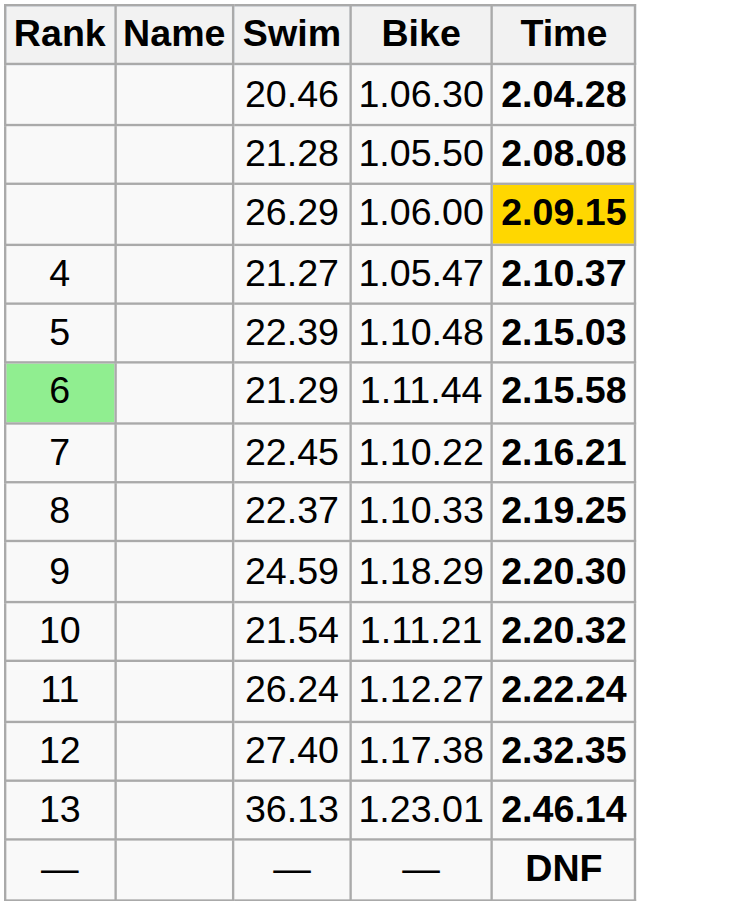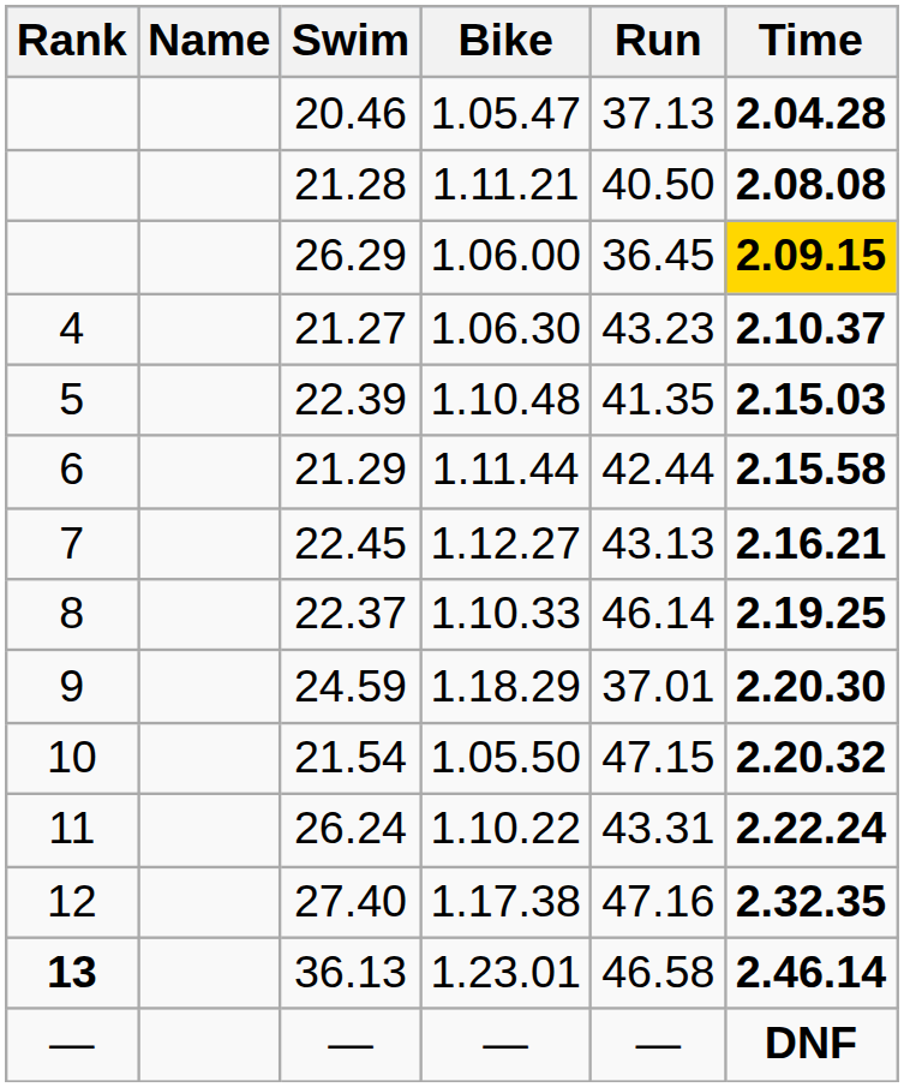 <table class="wikitable sortable" style=" text-align:center;">
 <tr bgcolor="lightsteelblue">
 <th>Rank</th>
 <th>Name</th>
 <th>Swim</th>
 <th>Bike</th>
+<th>Run</th>
 <th>Time</th>
 </tr>
 <tr>
 <td></td>
 <td align="left"></td>
 <td>20.46</td>
-<td>1.06.30</td>
+<td>1.05.47</td>
+<td>37.13</td>
 <td><strong>2.04.28</strong></td>
 </tr>
 <tr>
 <td></td>
 <td align="left"></td>
 <td>21.28</td>
-<td>1.05.50</td>
+<td>1.11.21</td>
+<td>40.50</td>
 <td><strong>2.08.08</strong></td>
 </tr>
 <tr>
 <td></td>
 <td align="left"></td>
 <td>26.29</td>
 <td>1.06.00</td>
+<td>36.45</td>
 <td style="background: gold;"><strong>2.09.15</strong></td>
 </tr>
 <tr>
 <td>4</td>
 <td align="left"></td>
 <td>21.27</td>
-<td>1.05.47</td>
+<td>1.06.30</td>
+<td>43.23</td>
 <td><strong>2.10.37</strong></td>
 </tr>
 <tr>
 <td>5</td>
 <td align="left"></td>
 <td>22.39</td>
 <td>1.10.48</td>
+<td>41.35</td>
 <td><strong>2.15.03</strong></td>
 </tr>
 <tr>
-<td style="background: lightgreen;">6</td>
+<td>6</td>
 <td align="left"></td>
 <td>21.29</td>
 <td>1.11.44</td>
+<td>42.44</td>
 <td><strong>2.15.58</strong></td>
 </tr>
 <tr>
 <td>7</td>
 <td align="left"></td>
 <td>22.45</td>
-<td>1.10.22</td>
+<td>1.12.27</td>
+<td>43.13</td>
 <td><strong>2.16.21</strong></td>
 </tr>
 <tr>
 <td>8</td>
 <td align="left"></td>
 <td>22.37</td>
 <td>1.10.33</td>
+<td>46.14</td>
 <td><strong>2.19.25</strong></td>
 </tr>
 <tr>
 <td>9</td>
 <td align="left"></td>
 <td>24.59</td>
 <td>1.18.29</td>
+<td>37.01</td>
 <td><strong>2.20.30</strong></td>
 </tr>
 <tr>
 <td>10</td>
 <td align="left"></td>
 <td>21.54</td>
-<td>1.11.21</td>
+<td>1.05.50</td>
+<td>47.15</td>
 <td><strong>2.20.32</strong></td>
 </tr>
 <tr>
 <td>11</td>
 <td align="left"></td>
 <td>26.24</td>
-<td>1.12.27</td>
+<td>1.10.22</td>
+<td>43.31</td>
 <td><strong>2.22.24</strong></td>
 </tr>
 <tr>
 <td>12</td>
 <td align="left"></td>
 <td>27.40</td>
 <td>1.17.38</td>
+<td>47.16</td>
 <td><strong>2.32.35</strong></td>
 </tr>
 <tr>
-<td>13</td>
+<td><strong>13</strong></td>
 <td align="left"></td>
 <td>36.13</td>
 <td>1.23.01</td>
+<td>46.58</td>
 <td><strong>2.46.14</strong></td>
 </tr>
 <tr>
 <td>—</td>
 <td align="left"></td>
 <td>—</td>
 <td>—</td>
+<td>—</td>
 <td><strong>DNF</strong></td>
 </tr>
 </table>
